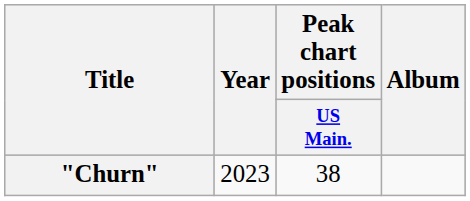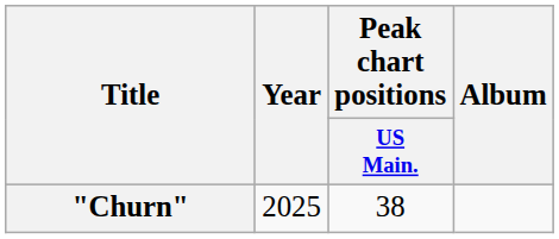 <table class="wikitable plainrowheaders" style="text-align:center;">
 <tr>
 <th scope="col" rowspan="2" style="width:8em;">Title</th>
 <th scope="col" rowspan="2">Year</th>
 <th scope="col" colspan="1">Peak chart positions</th>
 <th scope="col" rowspan="2">Album</th>
 </tr>
 <tr>
 <th style="width:4em;font-size:75%"><a href='#'>US<br>Main.</a><br></th>
 </tr>
 <tr>
 <th scope="row">"Churn"</th>
-<td>2023</td>
+<td>2025</td>
 <td>38</td>
 <td></td>
 </tr>
 </table>
